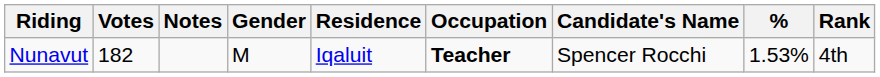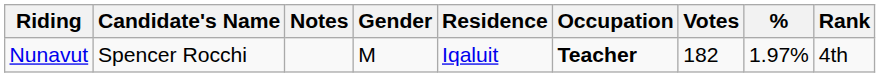 <table class="wikitable sortable">
 <tr>
 <th>Riding<br></th>
-<th>Votes</th>
+<th>Candidate's Name</th>
 <th>Notes</th>
 <th>Gender</th>
 <th>Residence</th>
 <th>Occupation</th>
-<th>Candidate's Name</th>
+<th>Votes</th>
 <th>%</th>
 <th>Rank</th>
 </tr>
 <tr>
 <td><a href='#'>Nunavut</a></td>
-<td>182</td>
+<td>Spencer Rocchi</td>
 <td></td>
 <td>M</td>
 <td><a href='#'>Iqaluit</a></td>
 <td><strong>Teacher</strong></td>
-<td>Spencer Rocchi</td>
-<td>1.53%</td>
+<td>182</td>
+<td>1.97%</td>
 <td>4th</td>
 </tr>
 </table>
